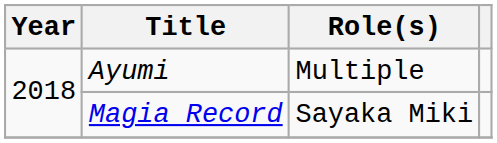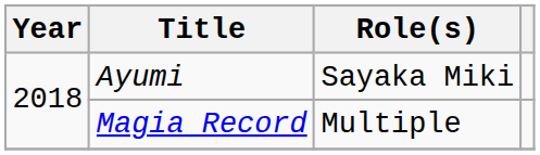 <table class="wikitable sortable">
 <tr>
 <th>Year</th>
 <th>Title</th>
 <th>Role(s)</th>
 <th class="unsortable"></th>
 </tr>
 <tr>
 <td rowspan="2">2018</td>
 <td><em>Ayumi</em></td>
-<td>Multiple</td>
+<td>Sayaka Miki</td>
 <td></td>
 </tr>
 <tr>
 <td><em><a href='#'>Magia Record</a></em></td>
-<td>Sayaka Miki</td>
+<td>Multiple</td>
 <td></td>
 </tr>
 <tr>
 </tr>
 </table>
